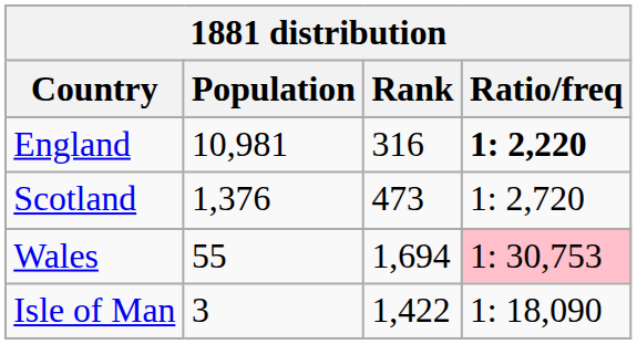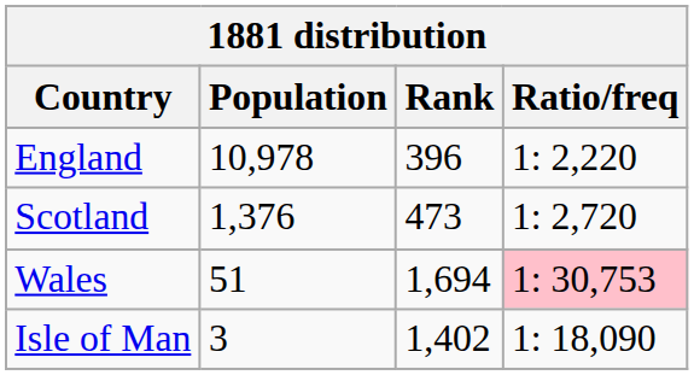 <table class="wikitable">
 <tr>
 <th colspan=5>1881 distribution</th>
 </tr>
 <tr>
 <th>Country</th>
 <th>Population</th>
 <th>Rank</th>
 <th>Ratio/freq</th>
 </tr>
 <tr>
 <td> <a href='#'>England</a></td>
-<td>10,981</td>
-<td>316</td>
-<td><strong>1: 2,220</strong></td>
+<td>10,978</td>
+<td>396</td>
+<td>1: 2,220</td>
 </tr>
 <tr>
 <td> <a href='#'>Scotland</a></td>
 <td>1,376</td>
 <td>473</td>
 <td>1: 2,720</td>
 </tr>
 <tr>
 <td> <a href='#'>Wales</a></td>
-<td>55</td>
+<td>51</td>
 <td>1,694</td>
 <td style="background: pink;">1: 30,753</td>
 </tr>
 <tr>
 <td> <a href='#'>Isle of Man</a></td>
 <td>3</td>
-<td>1,422</td>
+<td>1,402</td>
 <td>1: 18,090</td>
 </tr>
 </table>
